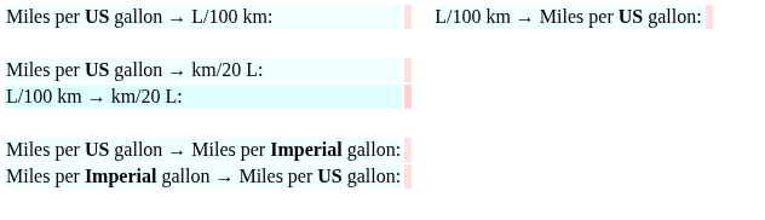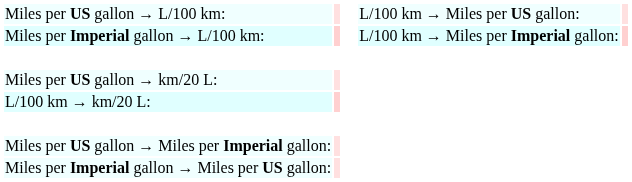 <table border=0>
 <tr>
 <td style="background:azure;">Miles per <strong>US</strong> gallon → L/100 km:</td>
 <td style="background:#FFE0E0;"></td>
 <td style="background:#fff;">   </td>
 <td style="background:azure;">L/100 km → Miles per <strong>US</strong> gallon:</td>
 <td style="background:#FFE0E0;"></td>
+</tr>
+<tr>
+<td style="background:#E0FFFF;">Miles per <strong>Imperial</strong> gallon → L/100 km:</td>
+<td style="background:#FFD0D0;"></td>
+<td style="background:#fff;">   </td>
+<td style="background:#E0FFFF;">L/100 km → Miles per <strong>Imperial</strong> gallon:</td>
+<td style="background:#FFD0D0;"></td>
 </tr>
 <tr style="background:#fff;">
 <td> </td>
 <td> </td>
 <td> </td>
 <td> </td>
 <td> </td>
 </tr>
 <tr>
 <td style="background:azure;">Miles per <strong>US</strong> gallon → km/20 L:</td>
 <td style="background:#FFE0E0;"></td>
 </tr>
 <tr>
 <td style="background:#E0FFFF;">L/100 km → km/20 L:</td>
 <td style="background:#FFD0D0;"></td>
 </tr>
 <tr style="background:#fff;">
 <td> </td>
 <td> </td>
 <td> </td>
 <td> </td>
 <td> </td>
 </tr>
 <tr>
 <td style="background:azure;">Miles per <strong>US</strong> gallon → Miles per <strong>Imperial</strong> gallon:</td>
 <td style="background:#FFE0E0;"></td>
 </tr>
 <tr>
 <td style="background:azure;">Miles per <strong>Imperial</strong> gallon → Miles per <strong>US</strong> gallon:</td>
 <td style="background:#FFE0E0;"></td>
 </tr>
 </table>
